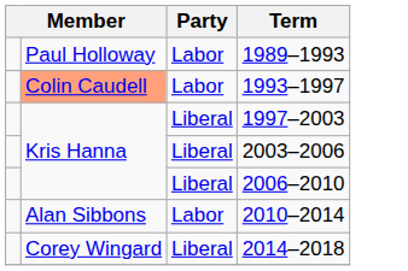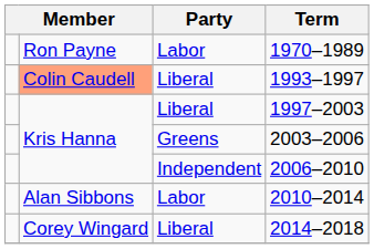 <table class="wikitable">
 <tr>
 <th colspan="2">Member</th>
 <th>Party</th>
 <th>Term</th>
 </tr>
 <tr>
 <td> </td>
-<td><a href='#'>Paul Holloway</a></td>
+<td><a href='#'>Ron Payne</a></td>
 <td><a href='#'>Labor</a></td>
-<td><a href='#'>1989</a>–1993</td>
+<td><a href='#'>1970</a>–1989</td>
 </tr>
 <tr>
 <td> </td>
 <td style="background: lightsalmon;"><a href='#'>Colin Caudell</a></td>
-<td><a href='#'>Labor</a></td>
+<td><a href='#'>Liberal</a></td>
 <td><a href='#'>1993</a>–1997</td>
 </tr>
 <tr>
 <td> </td>
 <td rowspan="3"><a href='#'>Kris Hanna</a></td>
 <td><a href='#'>Liberal</a></td>
 <td><a href='#'>1997</a>–2003</td>
 </tr>
 <tr>
 <td> </td>
-<td><a href='#'>Liberal</a></td>
+<td><a href='#'>Greens</a></td>
 <td>2003–2006</td>
 </tr>
 <tr>
 <td> </td>
-<td><a href='#'>Liberal</a></td>
+<td><a href='#'>Independent</a></td>
 <td><a href='#'>2006</a>–2010</td>
 </tr>
 <tr>
 <td> </td>
 <td><a href='#'>Alan Sibbons</a></td>
 <td><a href='#'>Labor</a></td>
 <td><a href='#'>2010</a>–2014</td>
 </tr>
 <tr>
 <td> </td>
 <td><a href='#'>Corey Wingard</a></td>
 <td><a href='#'>Liberal</a></td>
 <td><a href='#'>2014</a>–2018</td>
 </tr>
 <tr>
 </tr>
 </table>
